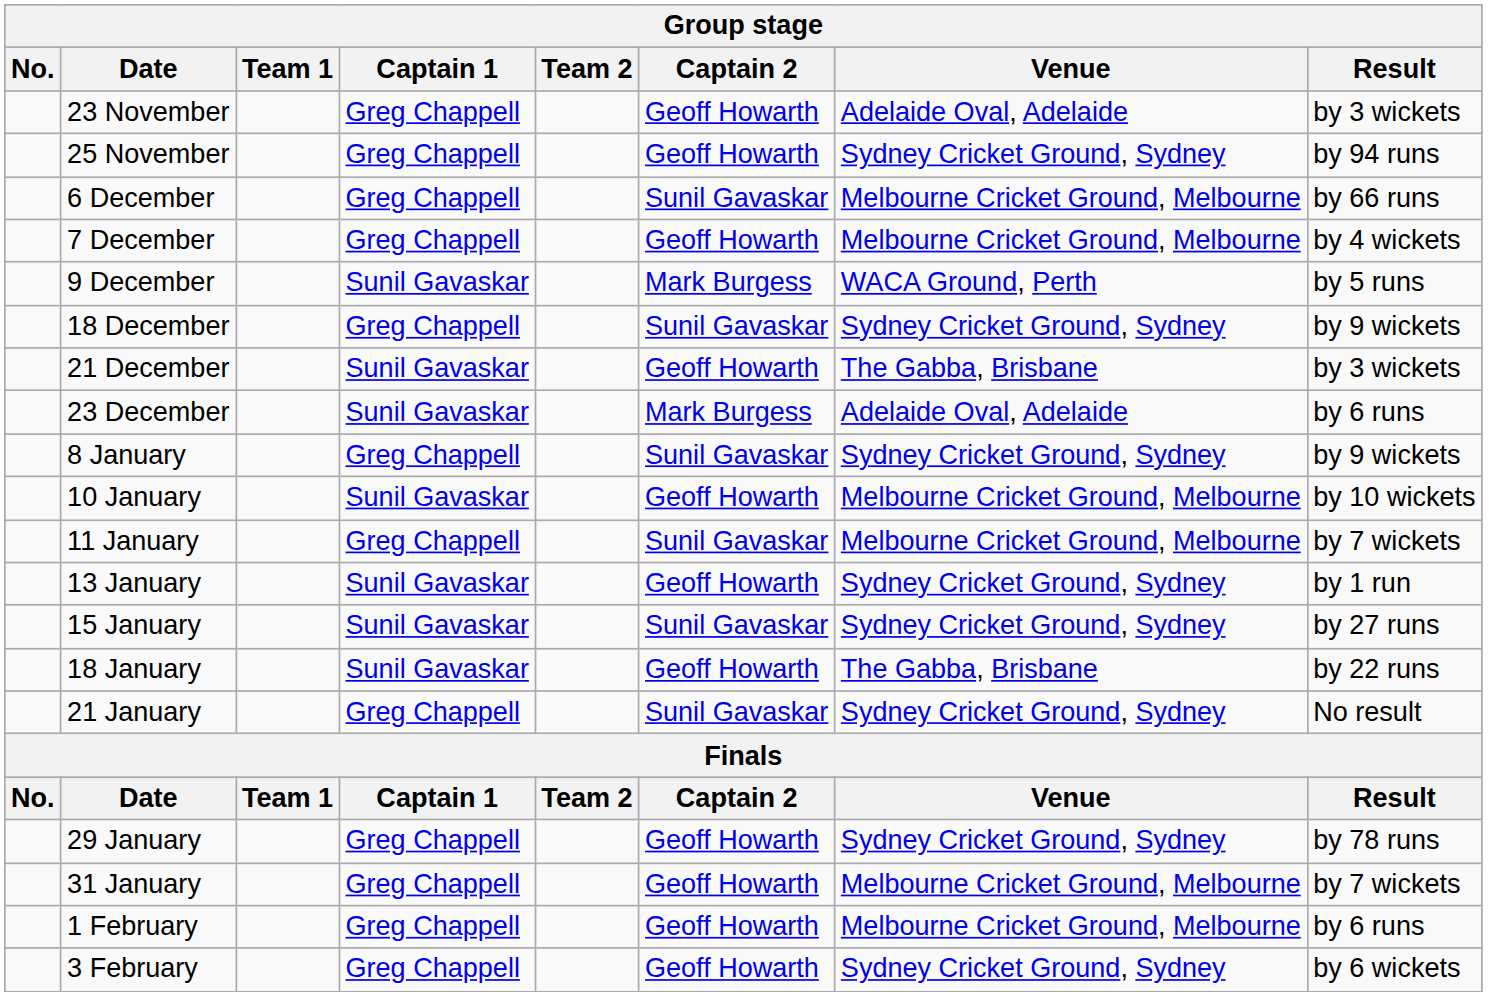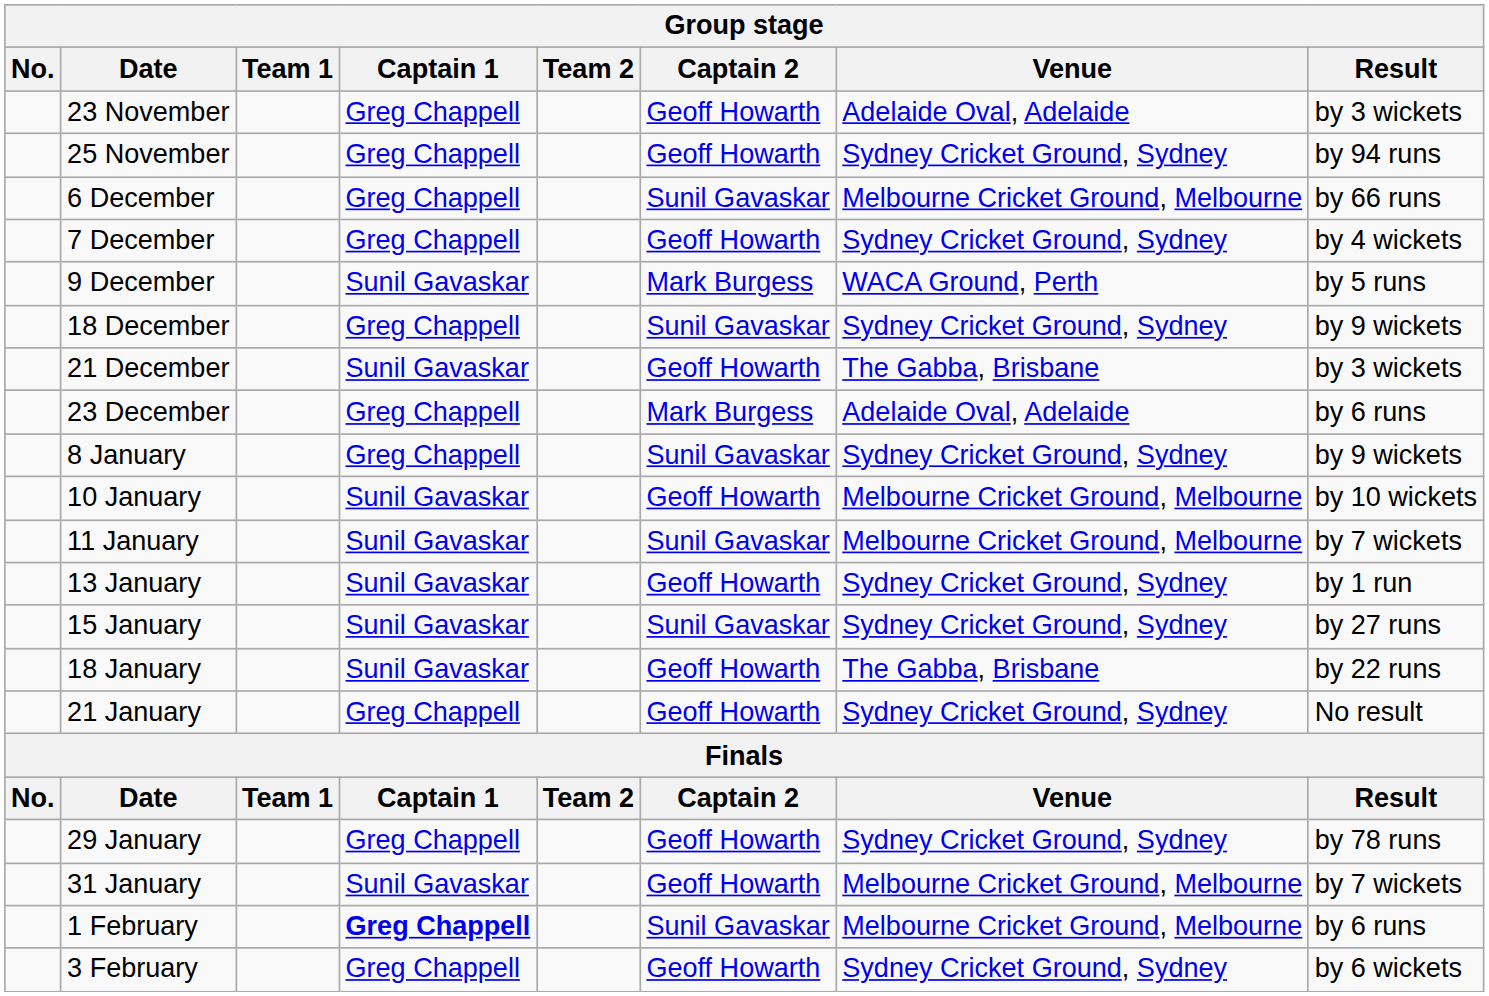 <table class="wikitable">
 <tr>
 <th colspan="9">Group stage</th>
 </tr>
 <tr>
 <th>No.</th>
 <th>Date</th>
 <th>Team 1</th>
 <th>Captain 1</th>
 <th>Team 2</th>
 <th>Captain 2</th>
 <th>Venue</th>
 <th>Result</th>
 </tr>
 <tr>
 <td></td>
 <td>23 November</td>
 <td></td>
 <td><a href='#'>Greg Chappell</a></td>
 <td></td>
 <td><a href='#'>Geoff Howarth</a></td>
 <td><a href='#'>Adelaide Oval</a>, <a href='#'>Adelaide</a></td>
 <td> by 3 wickets</td>
 </tr>
 <tr>
 <td></td>
 <td>25 November</td>
 <td></td>
 <td><a href='#'>Greg Chappell</a></td>
 <td></td>
 <td><a href='#'>Geoff Howarth</a></td>
 <td><a href='#'>Sydney Cricket Ground</a>, <a href='#'>Sydney</a></td>
 <td> by 94 runs</td>
 </tr>
 <tr>
 <td></td>
 <td>6 December</td>
 <td></td>
 <td><a href='#'>Greg Chappell</a></td>
 <td></td>
 <td><a href='#'>Sunil Gavaskar</a></td>
 <td><a href='#'>Melbourne Cricket Ground</a>, <a href='#'>Melbourne</a></td>
 <td> by 66 runs</td>
 </tr>
 <tr>
 <td></td>
 <td>7 December</td>
 <td></td>
 <td><a href='#'>Greg Chappell</a></td>
 <td></td>
 <td><a href='#'>Geoff Howarth</a></td>
-<td><a href='#'>Melbourne Cricket Ground</a>, <a href='#'>Melbourne</a></td>
+<td><a href='#'>Sydney Cricket Ground</a>, <a href='#'>Sydney</a></td>
 <td> by 4 wickets</td>
 </tr>
 <tr>
 <td></td>
 <td>9 December</td>
 <td></td>
 <td><a href='#'>Sunil Gavaskar</a></td>
 <td></td>
 <td><a href='#'>Mark Burgess</a></td>
 <td><a href='#'>WACA Ground</a>, <a href='#'>Perth</a></td>
 <td> by 5 runs</td>
 </tr>
 <tr>
 <td></td>
 <td>18 December</td>
 <td></td>
 <td><a href='#'>Greg Chappell</a></td>
 <td></td>
 <td><a href='#'>Sunil Gavaskar</a></td>
 <td><a href='#'>Sydney Cricket Ground</a>, <a href='#'>Sydney</a></td>
 <td> by 9 wickets</td>
 </tr>
 <tr>
 <td></td>
 <td>21 December</td>
 <td></td>
 <td><a href='#'>Sunil Gavaskar</a></td>
 <td></td>
 <td><a href='#'>Geoff Howarth</a></td>
 <td><a href='#'>The Gabba</a>, <a href='#'>Brisbane</a></td>
 <td> by 3 wickets</td>
 </tr>
 <tr>
 <td></td>
 <td>23 December</td>
 <td></td>
-<td><a href='#'>Sunil Gavaskar</a></td>
+<td><a href='#'>Greg Chappell</a></td>
 <td></td>
 <td><a href='#'>Mark Burgess</a></td>
 <td><a href='#'>Adelaide Oval</a>, <a href='#'>Adelaide</a></td>
 <td> by 6 runs</td>
 </tr>
 <tr>
 <td></td>
 <td>8 January</td>
 <td></td>
 <td><a href='#'>Greg Chappell</a></td>
 <td></td>
 <td><a href='#'>Sunil Gavaskar</a></td>
 <td><a href='#'>Sydney Cricket Ground</a>, <a href='#'>Sydney</a></td>
 <td> by 9 wickets</td>
 </tr>
 <tr>
 <td></td>
 <td>10 January</td>
 <td></td>
 <td><a href='#'>Sunil Gavaskar</a></td>
 <td></td>
 <td><a href='#'>Geoff Howarth</a></td>
 <td><a href='#'>Melbourne Cricket Ground</a>, <a href='#'>Melbourne</a></td>
 <td> by 10 wickets</td>
 </tr>
 <tr>
 <td></td>
 <td>11 January</td>
 <td></td>
-<td><a href='#'>Greg Chappell</a></td>
+<td><a href='#'>Sunil Gavaskar</a></td>
 <td></td>
 <td><a href='#'>Sunil Gavaskar</a></td>
 <td><a href='#'>Melbourne Cricket Ground</a>, <a href='#'>Melbourne</a></td>
 <td> by 7 wickets</td>
 </tr>
 <tr>
 <td></td>
 <td>13 January</td>
 <td></td>
 <td><a href='#'>Sunil Gavaskar</a></td>
 <td></td>
 <td><a href='#'>Geoff Howarth</a></td>
 <td><a href='#'>Sydney Cricket Ground</a>, <a href='#'>Sydney</a></td>
 <td> by 1 run</td>
 </tr>
 <tr>
 <td></td>
 <td>15 January</td>
 <td></td>
 <td><a href='#'>Sunil Gavaskar</a></td>
 <td></td>
 <td><a href='#'>Sunil Gavaskar</a></td>
 <td><a href='#'>Sydney Cricket Ground</a>, <a href='#'>Sydney</a></td>
 <td> by 27 runs</td>
 </tr>
 <tr>
 <td></td>
 <td>18 January</td>
 <td></td>
 <td><a href='#'>Sunil Gavaskar</a></td>
 <td></td>
 <td><a href='#'>Geoff Howarth</a></td>
 <td><a href='#'>The Gabba</a>, <a href='#'>Brisbane</a></td>
 <td> by 22 runs</td>
 </tr>
 <tr>
 <td></td>
 <td>21 January</td>
 <td></td>
 <td><a href='#'>Greg Chappell</a></td>
 <td></td>
-<td><a href='#'>Sunil Gavaskar</a></td>
+<td><a href='#'>Geoff Howarth</a></td>
 <td><a href='#'>Sydney Cricket Ground</a>, <a href='#'>Sydney</a></td>
 <td>No result</td>
 </tr>
 <tr>
 <th colspan="9">Finals</th>
 </tr>
 <tr>
 <th>No.</th>
 <th>Date</th>
 <th>Team 1</th>
 <th>Captain 1</th>
 <th>Team 2</th>
 <th>Captain 2</th>
 <th>Venue</th>
 <th>Result</th>
 </tr>
 <tr>
 <td></td>
 <td>29 January</td>
 <td></td>
 <td><a href='#'>Greg Chappell</a></td>
 <td></td>
 <td><a href='#'>Geoff Howarth</a></td>
 <td><a href='#'>Sydney Cricket Ground</a>, <a href='#'>Sydney</a></td>
 <td> by 78 runs</td>
 </tr>
 <tr>
 <td></td>
 <td>31 January</td>
 <td></td>
-<td><a href='#'>Greg Chappell</a></td>
+<td><a href='#'>Sunil Gavaskar</a></td>
 <td></td>
 <td><a href='#'>Geoff Howarth</a></td>
 <td><a href='#'>Melbourne Cricket Ground</a>, <a href='#'>Melbourne</a></td>
 <td> by 7 wickets</td>
 </tr>
 <tr>
 <td></td>
 <td>1 February</td>
 <td></td>
-<td><a href='#'>Greg Chappell</a></td>
+<td><strong><a href='#'>Greg Chappell</a></strong></td>
 <td></td>
-<td><a href='#'>Geoff Howarth</a></td>
+<td><a href='#'>Sunil Gavaskar</a></td>
 <td><a href='#'>Melbourne Cricket Ground</a>, <a href='#'>Melbourne</a></td>
 <td> by 6 runs</td>
 </tr>
 <tr>
 <td></td>
 <td>3 February</td>
 <td></td>
 <td><a href='#'>Greg Chappell</a></td>
 <td></td>
 <td><a href='#'>Geoff Howarth</a></td>
 <td><a href='#'>Sydney Cricket Ground</a>, <a href='#'>Sydney</a></td>
 <td> by 6 wickets</td>
 </tr>
 </table>
